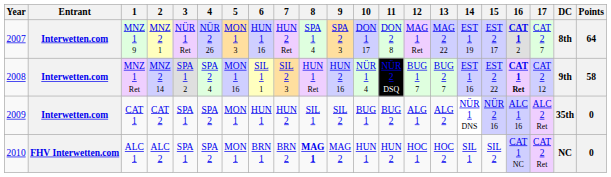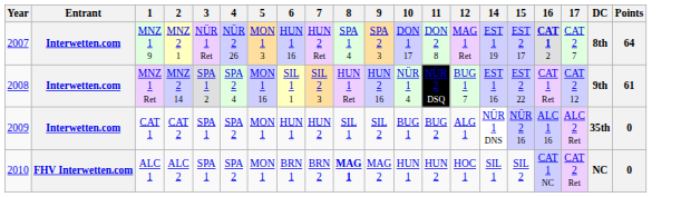 <table class="wikitable" style="text-align:center; font-size:85%">
 <tr>
 <th>Year</th>
 <th>Entrant</th>
 <th>1</th>
 <th>2</th>
 <th>3</th>
 <th>4</th>
 <th>5</th>
 <th>6</th>
 <th>7</th>
 <th>8</th>
 <th>9</th>
 <th>10</th>
 <th>11</th>
 <th>12</th>
-<th>13</th>
 <th>14</th>
 <th>15</th>
 <th>16</th>
 <th>17</th>
 <th>DC</th>
 <th>Points</th>
 </tr>
 <tr>
 <td><a href='#'>2007</a></td>
 <th nowrap><a href='#'>Interwetten.com</a></th>
 <td style="background:#dfffdf;"><a href='#'>MNZ<br>1</a><br><small>9</small></td>
 <td style="background:#ffffbf;"><a href='#'>MNZ<br>2</a><br><small>1</small></td>
 <td style="background:#EFCFFF;"><a href='#'>NÜR<br>1</a><br><small>Ret</small></td>
 <td style="background:#CFCFFF;"><a href='#'>NÜR<br>2</a><br><small>26</small></td>
 <td style="background:#ffdf9f;"><a href='#'>MON<br>1</a><br><small>3</small></td>
 <td style="background:#CFCFFF;"><a href='#'>HUN<br>1</a><br><small>16</small></td>
 <td style="background:#EFCFFF;"><a href='#'>HUN<br>2</a><br><small>Ret</small></td>
 <td style="background:#dfffdf;"><a href='#'>SPA<br>1</a><br><small>4</small></td>
 <td style="background:#ffdf9f;"><a href='#'>SPA<br>2</a><br><small>3</small></td>
 <td style="background:#CFCFFF;"><a href='#'>DON<br>1</a><br><small>17</small></td>
 <td style="background:#dfffdf;"><a href='#'>DON<br>2</a><br><small>8</small></td>
 <td style="background:#EFCFFF;"><a href='#'>MAG<br>1</a><br><small>Ret</small></td>
-<td style="background:#CFCFFF;"><a href='#'>MAG<br>2</a><br><small>22</small></td>
 <td style="background:#CFCFFF;"><a href='#'>EST<br>1</a><br><small>19</small></td>
 <td style="background:#CFCFFF;"><a href='#'>EST<br>2</a><br><small>17</small></td>
 <td style="background:#dfdfdf;"><strong><a href='#'>CAT<br>1</a></strong><br><small>2</small></td>
 <td style="background:#dfffdf;"><a href='#'>CAT<br>2</a><br><small>7</small></td>
 <th>8th</th>
 <th>64</th>
 </tr>
 <tr>
 <td><a href='#'>2008</a></td>
 <th nowrap><a href='#'>Interwetten.com</a></th>
 <td style="background:#EFCFFF;"><a href='#'>MNZ<br>1</a><br><small>Ret</small></td>
 <td style="background:#CFCFFF;"><a href='#'>MNZ<br>2</a><br><small>14</small></td>
 <td style="background:#dfdfdf;"><a href='#'>SPA<br>1</a><br><small>2</small></td>
 <td style="background:#dfffdf;"><a href='#'>SPA<br>2</a><br><small>4</small></td>
 <td style="background:#CFCFFF;"><a href='#'>MON<br>1</a><br><small>16</small></td>
 <td style="background:#ffffbf;"><a href='#'>SIL<br>1</a><br><small>1</small></td>
 <td style="background:#ffdf9f;"><a href='#'>SIL<br>2</a><br><small>3</small></td>
 <td style="background:#EFCFFF;"><a href='#'>HUN<br>1</a><br><small>Ret</small></td>
 <td style="background:#CFCFFF;"><a href='#'>HUN<br>2</a><br><small>16</small></td>
 <td style="background:#dfffdf;"><a href='#'>NÜR<br>1</a><br><small>4</small></td>
 <td style="background:#000000; color:white"><a href='#'><span>NÜR<br>2</span></a><br><small>DSQ</small></td>
 <td style="background:#dfffdf;"><a href='#'>BUG<br>1</a><br><small>7</small></td>
-<td style="background:#dfffdf;"><a href='#'>BUG<br>2</a><br><small>7</small></td>
 <td style="background:#CFCFFF;"><a href='#'>EST<br>1</a><br><small>16</small></td>
 <td style="background:#CFCFFF;"><a href='#'>EST<br>2</a><br><small>22</small></td>
-<td style="background:#EFCFFF;"><strong><a href='#'>CAT<br>1</a><br><small>Ret</small></strong></td>
+<td style="background:#EFCFFF;"><a href='#'>CAT<br>1</a><br><small>Ret</small></td>
 <td style="background:#CFCFFF;"><a href='#'>CAT<br>2</a><br><small>12</small></td>
 <th>9th</th>
-<th>58</th>
+<th>61</th>
 </tr>
 <tr>
 <td><a href='#'>2009</a></td>
 <th nowrap><a href='#'>Interwetten.com</a></th>
 <td><a href='#'>CAT<br>1</a></td>
 <td><a href='#'>CAT<br>2</a></td>
 <td><a href='#'>SPA<br>1</a></td>
 <td><a href='#'>SPA<br>2</a></td>
 <td><a href='#'>MON<br>1</a></td>
 <td><a href='#'>HUN<br>1</a></td>
 <td><a href='#'>HUN<br>2</a></td>
 <td><a href='#'>SIL<br>1</a></td>
 <td><a href='#'>SIL<br>2</a></td>
 <td><a href='#'>BUG<br>1</a></td>
 <td><a href='#'>BUG<br>2</a></td>
 <td><a href='#'>ALG<br>1</a></td>
-<td><a href='#'>ALG<br>2</a></td>
 <td style="background:#FFFFFF;"><a href='#'>NÜR<br>1</a><br><small>DNS</small></td>
 <td style="background:#CFCFFF;"><a href='#'>NÜR<br>2</a><br><small>16</small></td>
 <td style="background:#CFCFFF;"><a href='#'>ALC<br>1</a><br><small>16</small></td>
 <td style="background:#EFCFFF;"><a href='#'>ALC<br>2</a><br><small>Ret</small></td>
 <th>35th</th>
 <th>0</th>
 </tr>
 <tr>
 <td><a href='#'>2010</a></td>
 <th nowrap><a href='#'>FHV Interwetten.com</a></th>
 <td><a href='#'>ALC<br>1</a></td>
 <td><a href='#'>ALC<br>2</a></td>
 <td><a href='#'>SPA<br>1</a></td>
 <td><a href='#'>SPA<br>2</a></td>
 <td><a href='#'>MON<br>1</a></td>
 <td><a href='#'>BRN<br>1</a></td>
 <td><a href='#'>BRN<br>2</a></td>
 <td><strong><a href='#'>MAG<br>1</a></strong></td>
 <td><a href='#'>MAG<br>2</a></td>
 <td><a href='#'>HUN<br>1</a></td>
 <td><a href='#'>HUN<br>2</a></td>
 <td><a href='#'>HOC<br>1</a></td>
-<td><a href='#'>HOC<br>2</a></td>
 <td><a href='#'>SIL<br>1</a></td>
 <td><a href='#'>SIL<br>2</a></td>
 <td style="background:#CFCFFF;"><a href='#'>CAT<br>1</a><br><small>NC</small></td>
 <td style="background:#EFCFFF;"><a href='#'>CAT<br>2</a><br><small>Ret</small></td>
 <th>NC</th>
 <th>0</th>
 </tr>
 </table>
